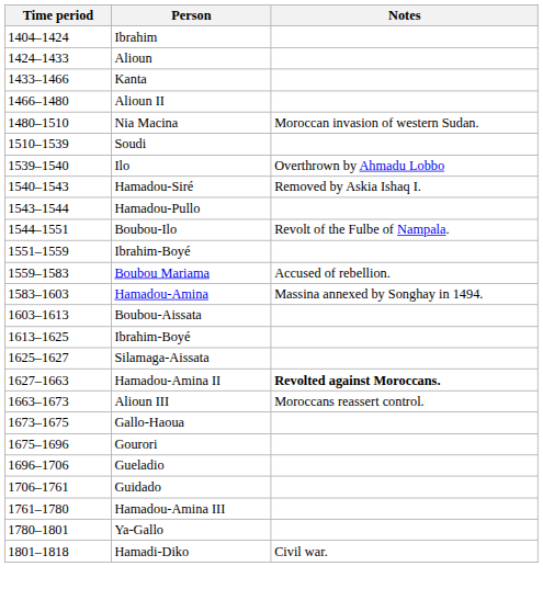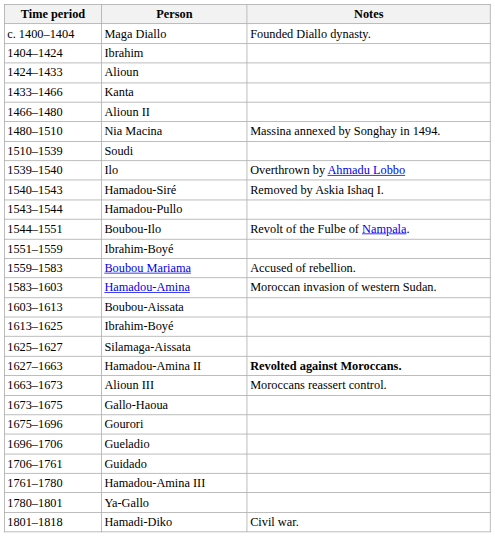 <table class="wikitable" style="width: 50%">
 <tr>
 <th width="10%">Time period</th>
 <th width="15%">Person</th>
 <th width="25%">Notes</th>
+</tr>
+<tr valign="top" bgcolor="#ffffff">
+<td>c. 1400–1404</td>
+<td>Maga Diallo</td>
+<td>Founded Diallo dynasty.</td>
 </tr>
 <tr valign="top" bgcolor="#ffffff">
 <td>1404–1424</td>
 <td>Ibrahim</td>
 <td></td>
 </tr>
 <tr valign="top" bgcolor="#ffffff">
 <td>1424–1433</td>
 <td>Alioun</td>
 <td></td>
 </tr>
 <tr valign="top" bgcolor="#ffffff">
 <td>1433–1466</td>
 <td>Kanta</td>
 <td></td>
 </tr>
 <tr valign="top" bgcolor="#ffffff">
 <td>1466–1480</td>
 <td>Alioun II</td>
 <td></td>
 </tr>
 <tr valign="top" bgcolor="#ffffff">
 <td>1480–1510</td>
 <td>Nia Macina</td>
-<td>Moroccan invasion of western Sudan.</td>
+<td>Massina annexed by Songhay in 1494.</td>
 </tr>
 <tr valign="top" bgcolor="#ffffff">
 <td>1510–1539</td>
 <td>Soudi</td>
 <td></td>
 </tr>
 <tr valign="top" bgcolor="#ffffff">
 <td>1539–1540</td>
 <td>Ilo</td>
 <td>Overthrown by <a href='#'>Ahmadu Lobbo</a></td>
 </tr>
 <tr valign="top" bgcolor="#ffffff">
 <td>1540–1543</td>
 <td>Hamadou-Siré</td>
 <td>Removed by Askia Ishaq I.</td>
 </tr>
 <tr valign="top" bgcolor="#ffffff">
 <td>1543–1544</td>
 <td>Hamadou-Pullo</td>
 <td></td>
 </tr>
 <tr valign="top" bgcolor="#ffffff">
 <td>1544–1551</td>
 <td>Boubou-Ilo</td>
 <td>Revolt of the Fulbe of <a href='#'>Nampala</a>.</td>
 </tr>
 <tr valign="top" bgcolor="#ffffff">
 <td>1551–1559</td>
 <td>Ibrahim-Boyé</td>
 <td></td>
 </tr>
 <tr valign="top" bgcolor="#ffffff">
 <td>1559–1583</td>
 <td><a href='#'>Boubou Mariama</a></td>
 <td>Accused of rebellion.</td>
 </tr>
 <tr valign="top" bgcolor="#ffffff">
 <td>1583–1603</td>
 <td><a href='#'>Hamadou-Amina</a></td>
-<td>Massina annexed by Songhay in 1494.</td>
+<td>Moroccan invasion of western Sudan.</td>
 </tr>
 <tr valign="top" bgcolor="#ffffff">
 <td>1603–1613</td>
 <td>Boubou-Aissata</td>
 <td></td>
 </tr>
 <tr valign="top" bgcolor="#ffffff">
 <td>1613–1625</td>
 <td>Ibrahim-Boyé</td>
 <td></td>
 </tr>
 <tr valign="top" bgcolor="#ffffff">
 <td>1625–1627</td>
 <td>Silamaga-Aissata</td>
 <td></td>
 </tr>
 <tr valign="top" bgcolor="#ffffff">
 <td>1627–1663</td>
 <td>Hamadou-Amina II</td>
 <td><strong>Revolted against Moroccans.</strong></td>
 </tr>
 <tr valign="top" bgcolor="#ffffff">
 <td>1663–1673</td>
 <td>Alioun III</td>
 <td>Moroccans reassert control.</td>
 </tr>
 <tr valign="top" bgcolor="#ffffff">
 <td>1673–1675</td>
 <td>Gallo-Haoua</td>
 <td></td>
 </tr>
 <tr valign="top" bgcolor="#ffffff">
 <td>1675–1696</td>
 <td>Gourori</td>
 <td></td>
 </tr>
 <tr valign="top" bgcolor="#ffffff">
 <td>1696–1706</td>
 <td>Gueladio</td>
 <td></td>
 </tr>
 <tr valign="top" bgcolor="#ffffff">
 <td>1706–1761</td>
 <td>Guidado</td>
 <td></td>
 </tr>
 <tr valign="top" bgcolor="#ffffff">
 <td>1761–1780</td>
 <td>Hamadou-Amina III</td>
 <td></td>
 </tr>
 <tr valign="top" bgcolor="#ffffff">
 <td>1780–1801</td>
 <td>Ya-Gallo</td>
 <td></td>
 </tr>
 <tr valign="top" bgcolor="#ffffff">
 <td>1801–1818</td>
 <td>Hamadi-Diko</td>
 <td>Civil war.</td>
 </tr>
 </table>
